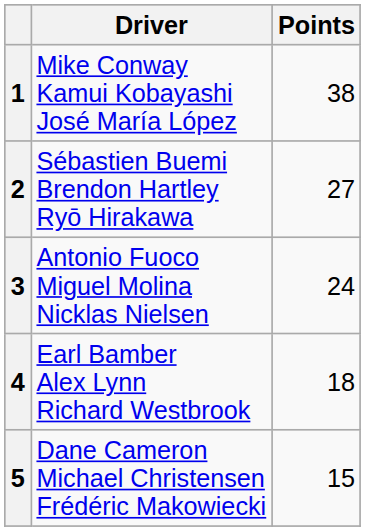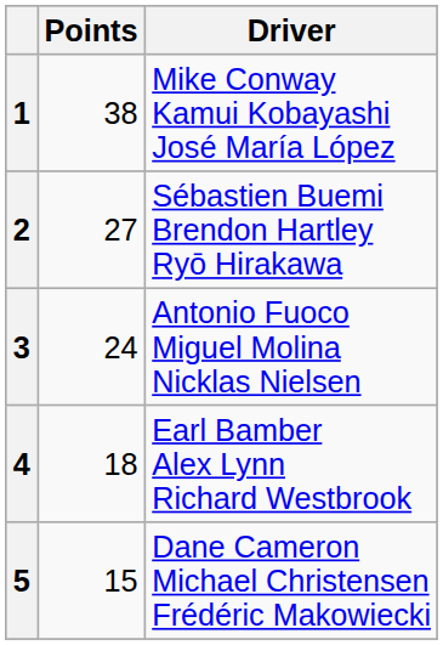 <table class="wikitable" style="font-size:95%;">
 <tr>
 <th scope="col"></th>
+<th scope="col">Points</th>
 <th scope="col">Driver</th>
-<th scope="col">Points</th>
 </tr>
 <tr>
 <th align="center">1</th>
+<td align="right">38</td>
 <td> <a href='#'>Mike Conway</a><br> <a href='#'>Kamui Kobayashi</a><br> <a href='#'>José María López</a></td>
-<td align="right">38</td>
 </tr>
 <tr>
 <th align="center">2</th>
+<td align="right">27</td>
 <td> <a href='#'>Sébastien Buemi</a><br> <a href='#'>Brendon Hartley</a><br> <a href='#'>Ryō Hirakawa</a></td>
-<td align="right">27</td>
 </tr>
 <tr>
 <th align="center">3</th>
+<td align="right">24</td>
 <td> <a href='#'>Antonio Fuoco</a><br> <a href='#'>Miguel Molina</a><br> <a href='#'>Nicklas Nielsen</a></td>
-<td align="right">24</td>
 </tr>
 <tr>
 <th align="center">4</th>
+<td align="right">18</td>
 <td> <a href='#'>Earl Bamber</a><br> <a href='#'>Alex Lynn</a><br> <a href='#'>Richard Westbrook</a></td>
-<td align="right">18</td>
 </tr>
 <tr>
 <th align="center">5</th>
+<td align="right">15</td>
 <td> <a href='#'>Dane Cameron</a><br> <a href='#'>Michael Christensen</a><br> <a href='#'>Frédéric Makowiecki</a></td>
-<td align="right">15</td>
 </tr>
 </table>
